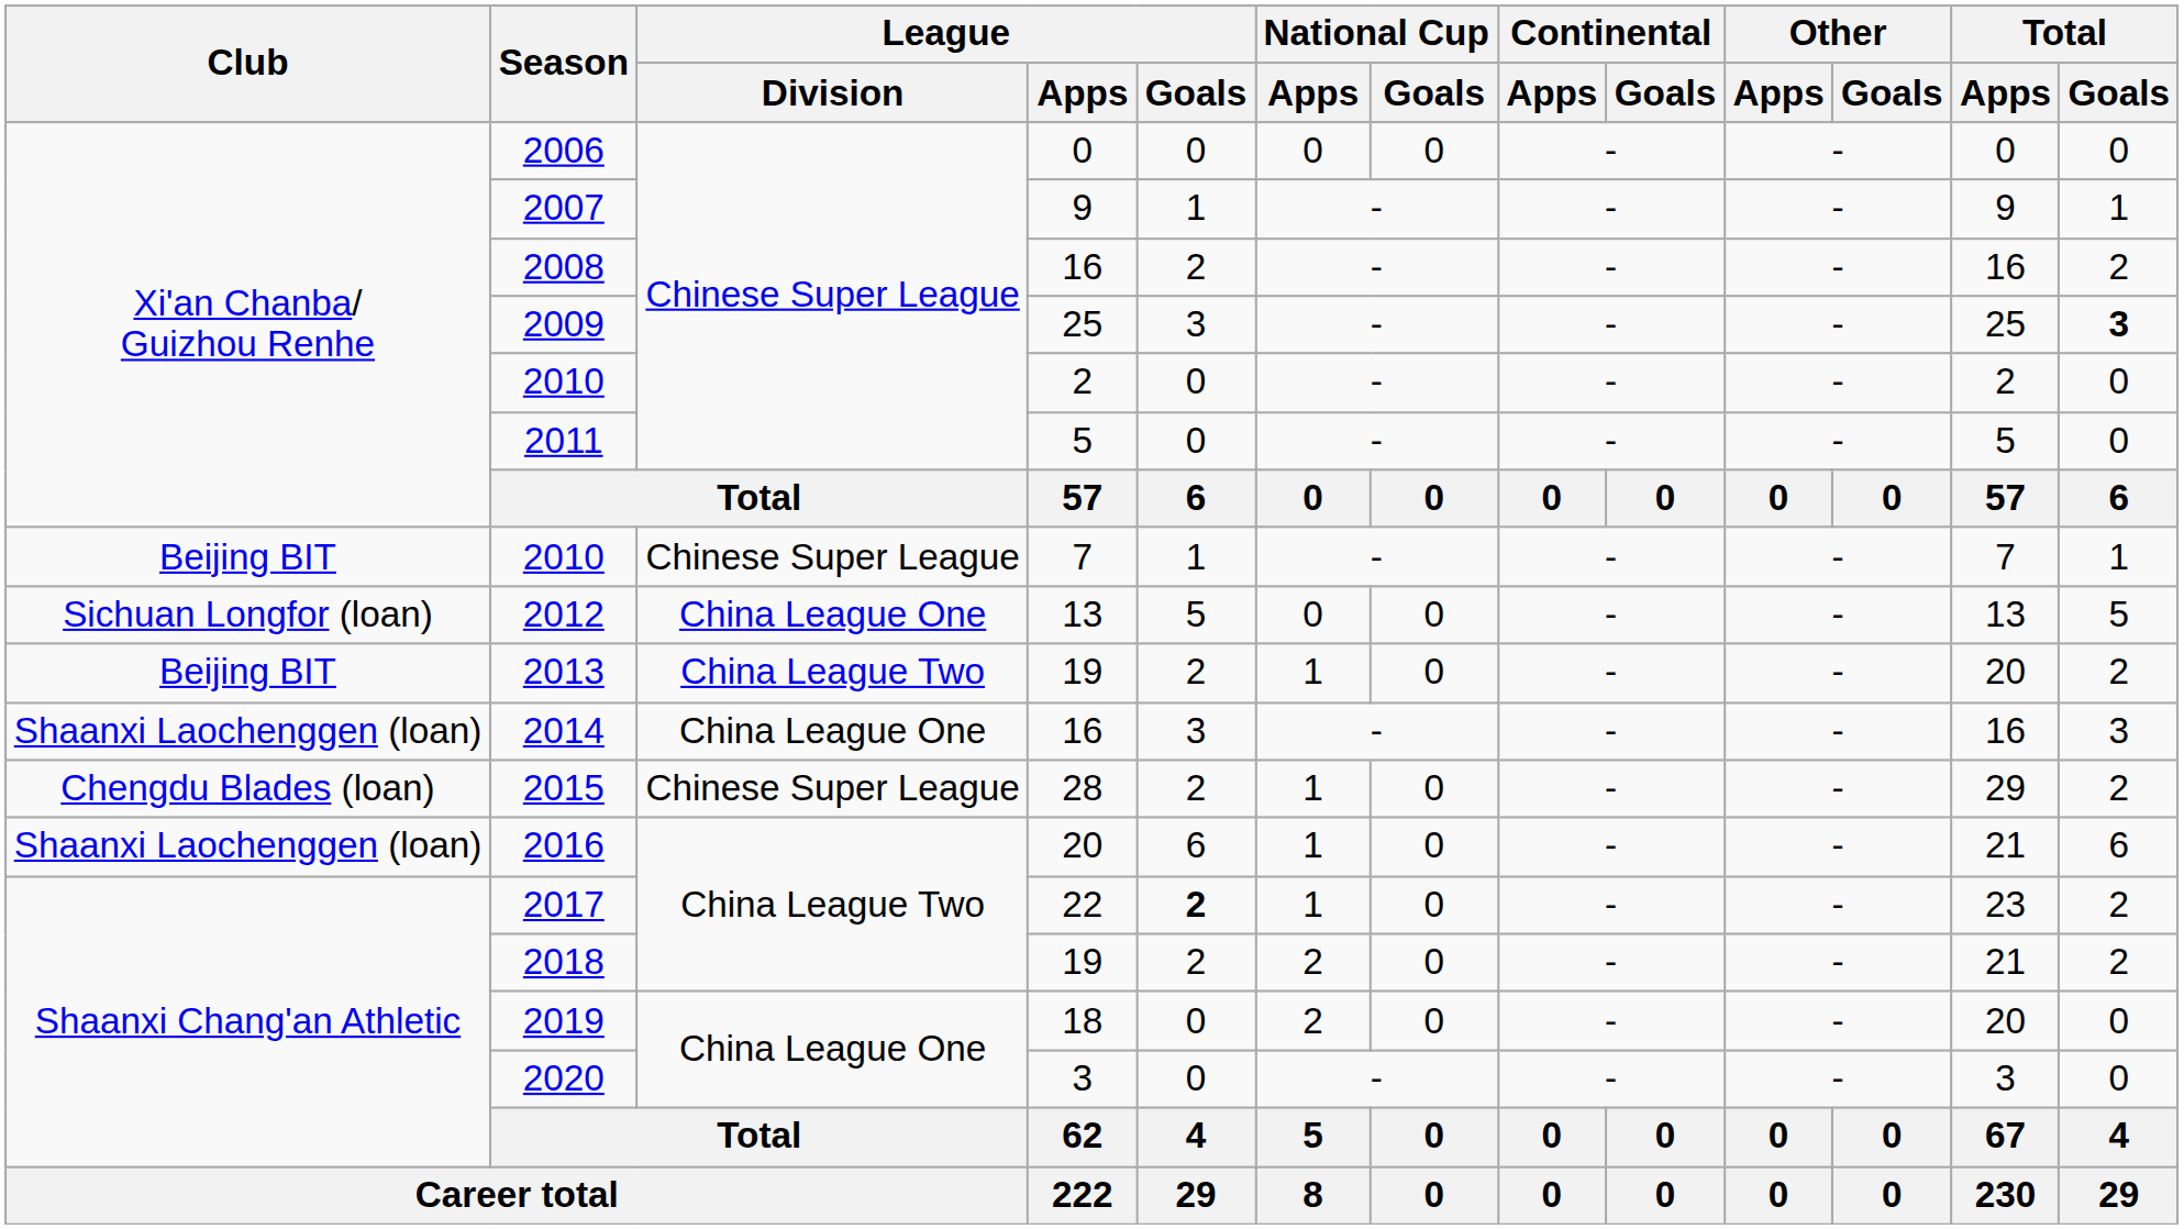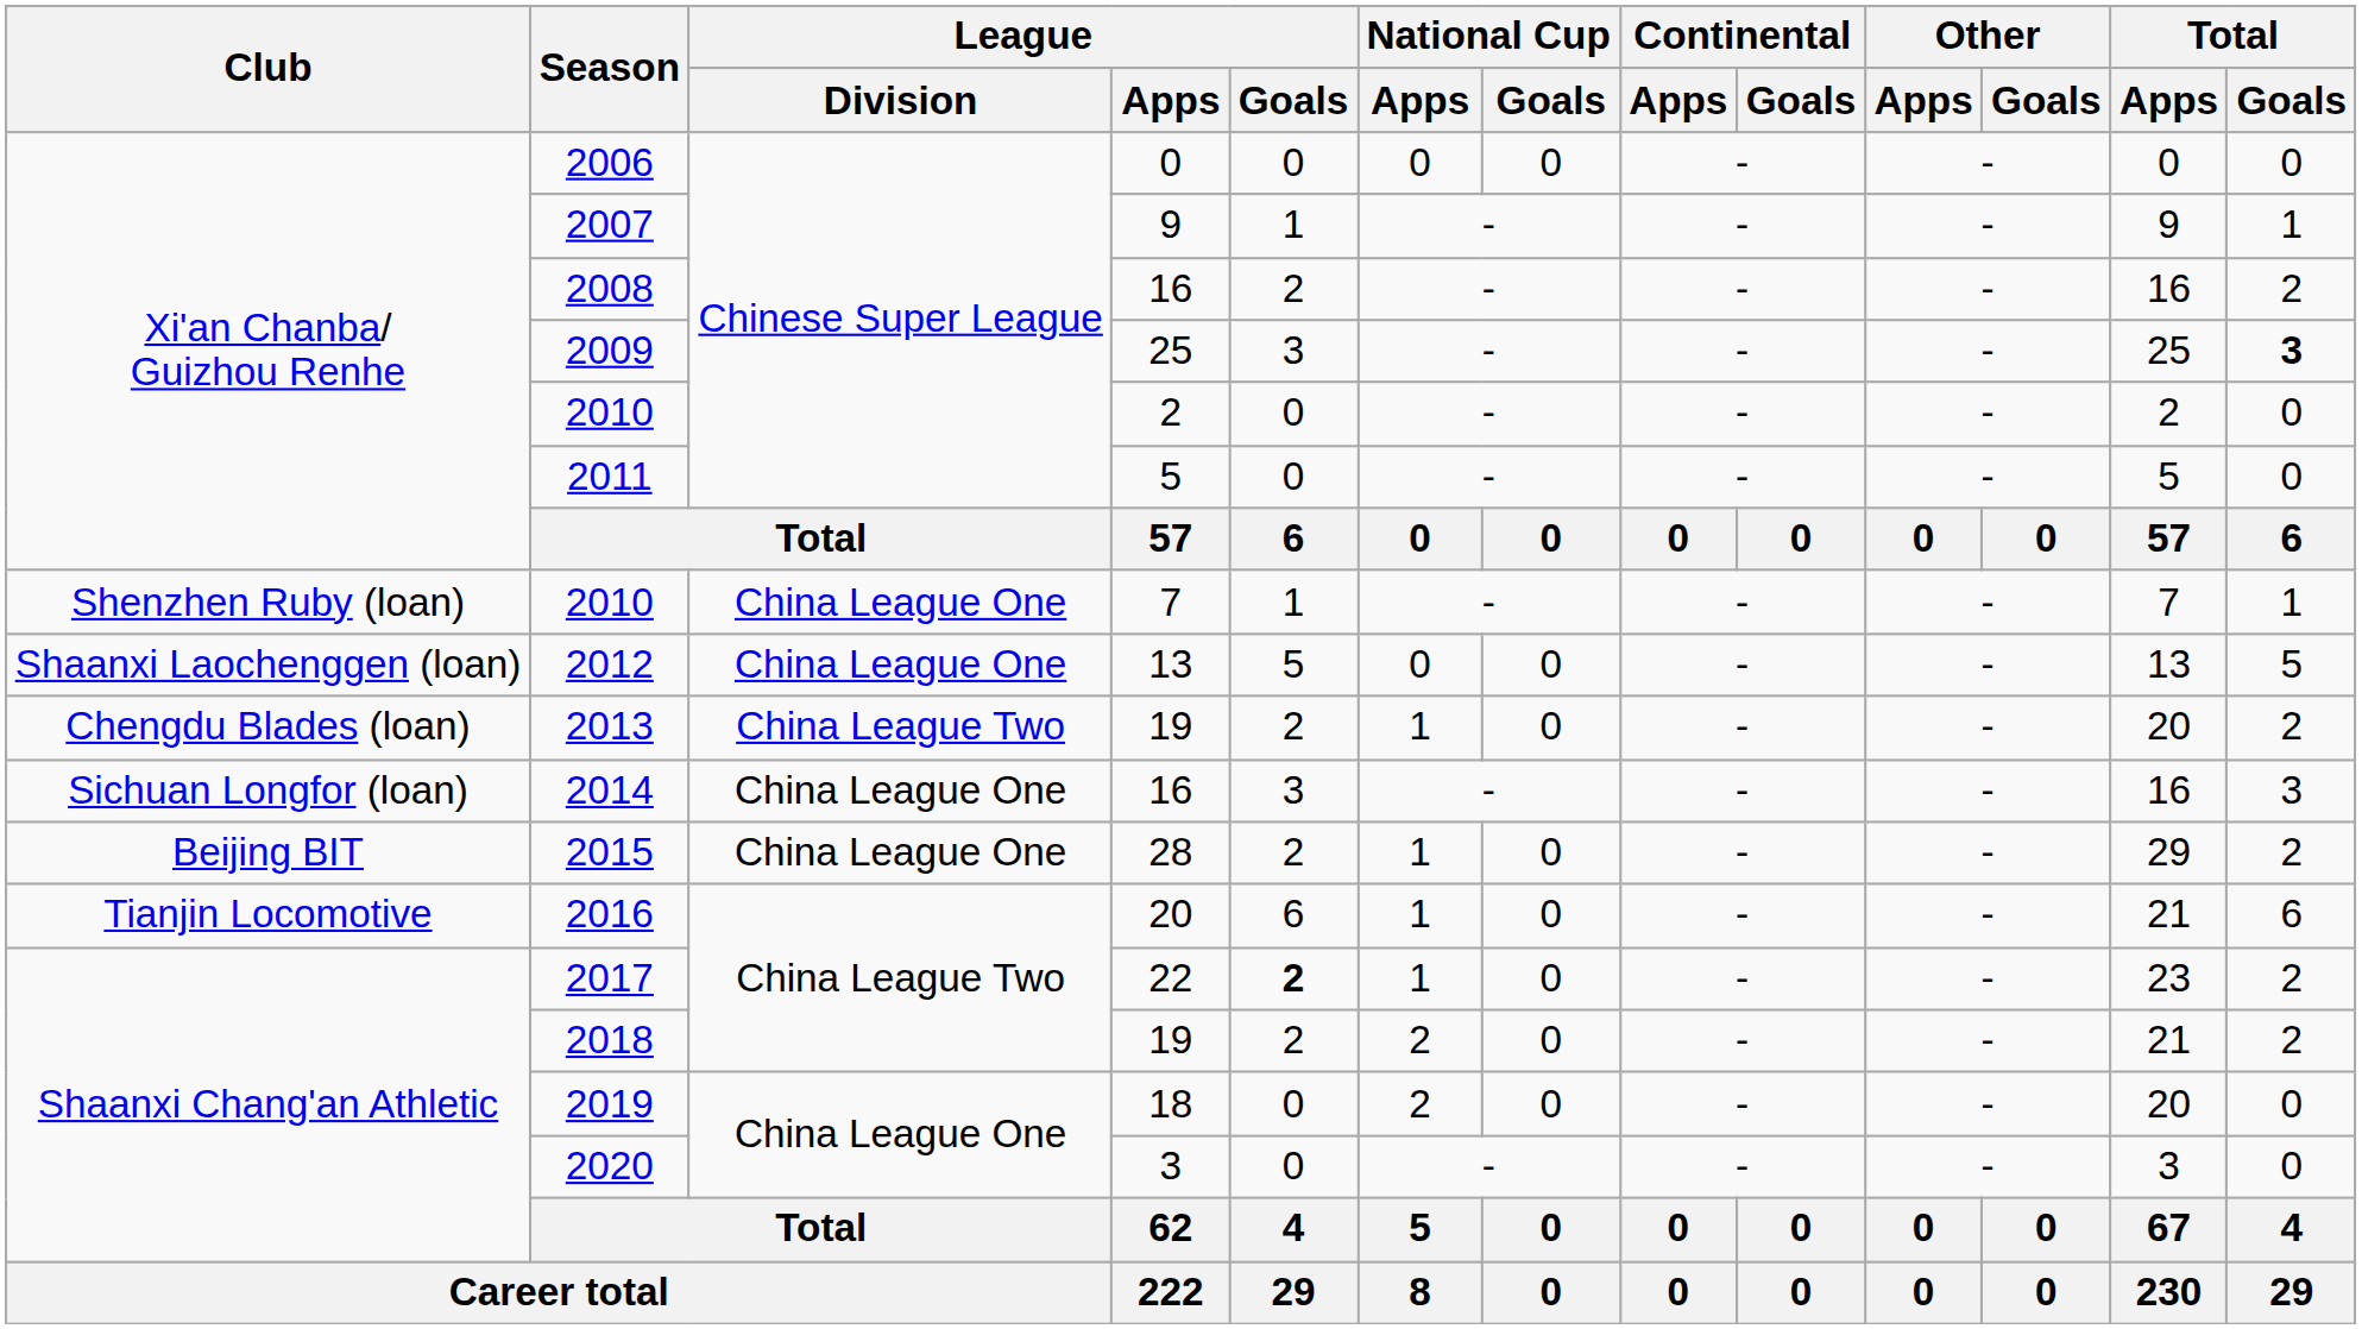 <table class="wikitable" style="text-align: center">
 <tr>
 <th rowspan="2">Club</th>
 <th rowspan="2">Season</th>
 <th colspan="3">League</th>
 <th colspan="2">National Cup</th>
 <th colspan="2">Continental</th>
 <th colspan="2">Other</th>
 <th colspan="2">Total</th>
 </tr>
 <tr>
 <th>Division</th>
 <th>Apps</th>
 <th>Goals</th>
 <th>Apps</th>
 <th>Goals</th>
 <th>Apps</th>
 <th>Goals</th>
 <th>Apps</th>
 <th>Goals</th>
 <th>Apps</th>
 <th>Goals</th>
 </tr>
 <tr>
 <td rowspan=7><a href='#'>Xi'an Chanba</a>/<br><a href='#'>Guizhou Renhe</a></td>
 <td><a href='#'>2006</a></td>
 <td rowspan=6><a href='#'>Chinese Super League</a></td>
 <td>0</td>
 <td>0</td>
 <td>0</td>
 <td>0</td>
 <td colspan="2">-</td>
 <td colspan="2">-</td>
 <td>0</td>
 <td>0</td>
 </tr>
 <tr>
 <td><a href='#'>2007</a></td>
 <td>9</td>
 <td>1</td>
 <td colspan="2">-</td>
 <td colspan="2">-</td>
 <td colspan="2">-</td>
 <td>9</td>
 <td>1</td>
 </tr>
 <tr>
 <td><a href='#'>2008</a></td>
 <td>16</td>
 <td>2</td>
 <td colspan="2">-</td>
 <td colspan="2">-</td>
 <td colspan="2">-</td>
 <td>16</td>
 <td>2</td>
 </tr>
 <tr>
 <td><a href='#'>2009</a></td>
 <td>25</td>
 <td>3</td>
 <td colspan="2">-</td>
 <td colspan="2">-</td>
 <td colspan="2">-</td>
 <td>25</td>
 <td><strong>3</strong></td>
 </tr>
 <tr>
 <td><a href='#'>2010</a></td>
 <td>2</td>
 <td>0</td>
 <td colspan="2">-</td>
 <td colspan="2">-</td>
 <td colspan="2">-</td>
 <td>2</td>
 <td>0</td>
 </tr>
 <tr>
 <td><a href='#'>2011</a></td>
 <td>5</td>
 <td>0</td>
 <td colspan="2">-</td>
 <td colspan="2">-</td>
 <td colspan="2">-</td>
 <td>5</td>
 <td>0</td>
 </tr>
 <tr>
 <th colspan="2"><strong>Total</strong></th>
 <th>57</th>
 <th>6</th>
 <th>0</th>
 <th>0</th>
 <th>0</th>
 <th>0</th>
 <th>0</th>
 <th>0</th>
 <th>57</th>
 <th>6</th>
 </tr>
 <tr>
-<td><a href='#'>Beijing BIT</a></td>
+<td><a href='#'>Shenzhen Ruby</a> (loan)</td>
 <td><a href='#'>2010</a></td>
-<td>Chinese Super League</td>
+<td><a href='#'>China League One</a></td>
 <td>7</td>
 <td>1</td>
 <td colspan="2">-</td>
 <td colspan="2">-</td>
 <td colspan="2">-</td>
 <td>7</td>
 <td>1</td>
 </tr>
 <tr>
-<td><a href='#'>Sichuan Longfor</a> (loan)</td>
+<td><a href='#'>Shaanxi Laochenggen</a> (loan)</td>
 <td><a href='#'>2012</a></td>
 <td><a href='#'>China League One</a></td>
 <td>13</td>
 <td>5</td>
 <td>0</td>
 <td>0</td>
 <td colspan="2">-</td>
 <td colspan="2">-</td>
 <td>13</td>
 <td>5</td>
 </tr>
 <tr>
-<td><a href='#'>Beijing BIT</a></td>
+<td><a href='#'>Chengdu Blades</a> (loan)</td>
 <td><a href='#'>2013</a></td>
 <td><a href='#'>China League Two</a></td>
 <td>19</td>
 <td>2</td>
 <td>1</td>
 <td>0</td>
 <td colspan="2">-</td>
 <td colspan="2">-</td>
 <td>20</td>
 <td>2</td>
 </tr>
 <tr>
-<td><a href='#'>Shaanxi Laochenggen</a> (loan)</td>
+<td><a href='#'>Sichuan Longfor</a> (loan)</td>
 <td><a href='#'>2014</a></td>
 <td>China League One</td>
 <td>16</td>
 <td>3</td>
 <td colspan="2">-</td>
 <td colspan="2">-</td>
 <td colspan="2">-</td>
 <td>16</td>
 <td>3</td>
 </tr>
 <tr>
-<td><a href='#'>Chengdu Blades</a> (loan)</td>
+<td><a href='#'>Beijing BIT</a></td>
 <td><a href='#'>2015</a></td>
-<td>Chinese Super League</td>
+<td>China League One</td>
 <td>28</td>
 <td>2</td>
 <td>1</td>
 <td>0</td>
 <td colspan="2">-</td>
 <td colspan="2">-</td>
 <td>29</td>
 <td>2</td>
 </tr>
 <tr>
-<td><a href='#'>Shaanxi Laochenggen</a> (loan)</td>
+<td><a href='#'>Tianjin Locomotive</a></td>
 <td><a href='#'>2016</a></td>
 <td rowspan=3>China League Two</td>
 <td>20</td>
 <td>6</td>
 <td>1</td>
 <td>0</td>
 <td colspan="2">-</td>
 <td colspan="2">-</td>
 <td>21</td>
 <td>6</td>
 </tr>
 <tr>
 <td rowspan=5><a href='#'>Shaanxi Chang'an Athletic</a></td>
 <td><a href='#'>2017</a></td>
 <td>22</td>
 <td><strong>2</strong></td>
 <td>1</td>
 <td>0</td>
 <td colspan="2">-</td>
 <td colspan="2">-</td>
 <td>23</td>
 <td>2</td>
 </tr>
 <tr>
 <td><a href='#'>2018</a></td>
 <td>19</td>
 <td>2</td>
 <td>2</td>
 <td>0</td>
 <td colspan="2">-</td>
 <td colspan="2">-</td>
 <td>21</td>
 <td>2</td>
 </tr>
 <tr>
 <td><a href='#'>2019</a></td>
 <td rowspan=2>China League One</td>
 <td>18</td>
 <td>0</td>
 <td>2</td>
 <td>0</td>
 <td colspan="2">-</td>
 <td colspan="2">-</td>
 <td>20</td>
 <td>0</td>
 </tr>
 <tr>
 <td><a href='#'>2020</a></td>
 <td>3</td>
 <td>0</td>
 <td colspan="2">-</td>
 <td colspan="2">-</td>
 <td colspan="2">-</td>
 <td>3</td>
 <td>0</td>
 </tr>
 <tr>
 <th colspan="2"><strong>Total</strong></th>
 <th>62</th>
 <th>4</th>
 <th>5</th>
 <th>0</th>
 <th>0</th>
 <th>0</th>
 <th>0</th>
 <th>0</th>
 <th>67</th>
 <th>4</th>
 </tr>
 <tr>
 <th colspan=3>Career total</th>
 <th>222</th>
 <th>29</th>
 <th>8</th>
 <th>0</th>
 <th>0</th>
 <th>0</th>
 <th>0</th>
 <th>0</th>
 <th>230</th>
 <th>29</th>
 </tr>
 </table>
